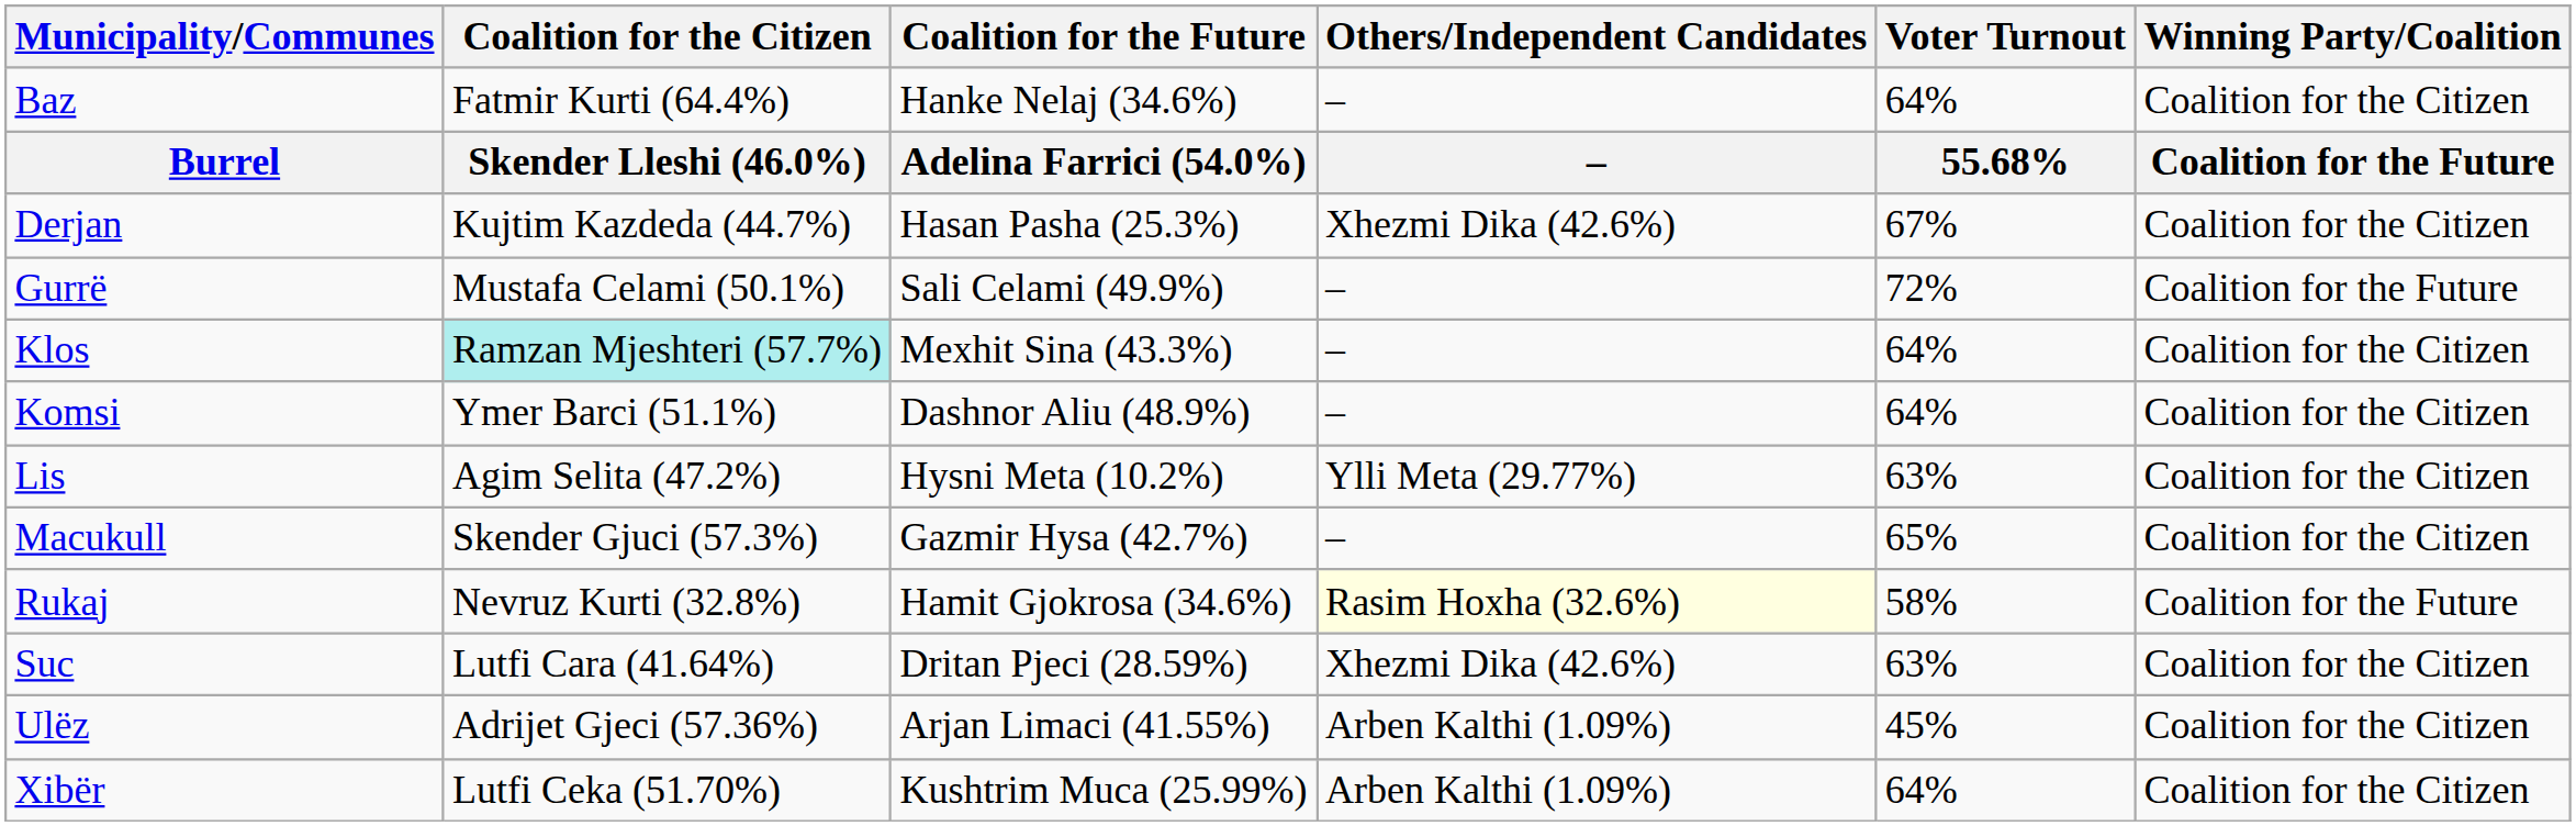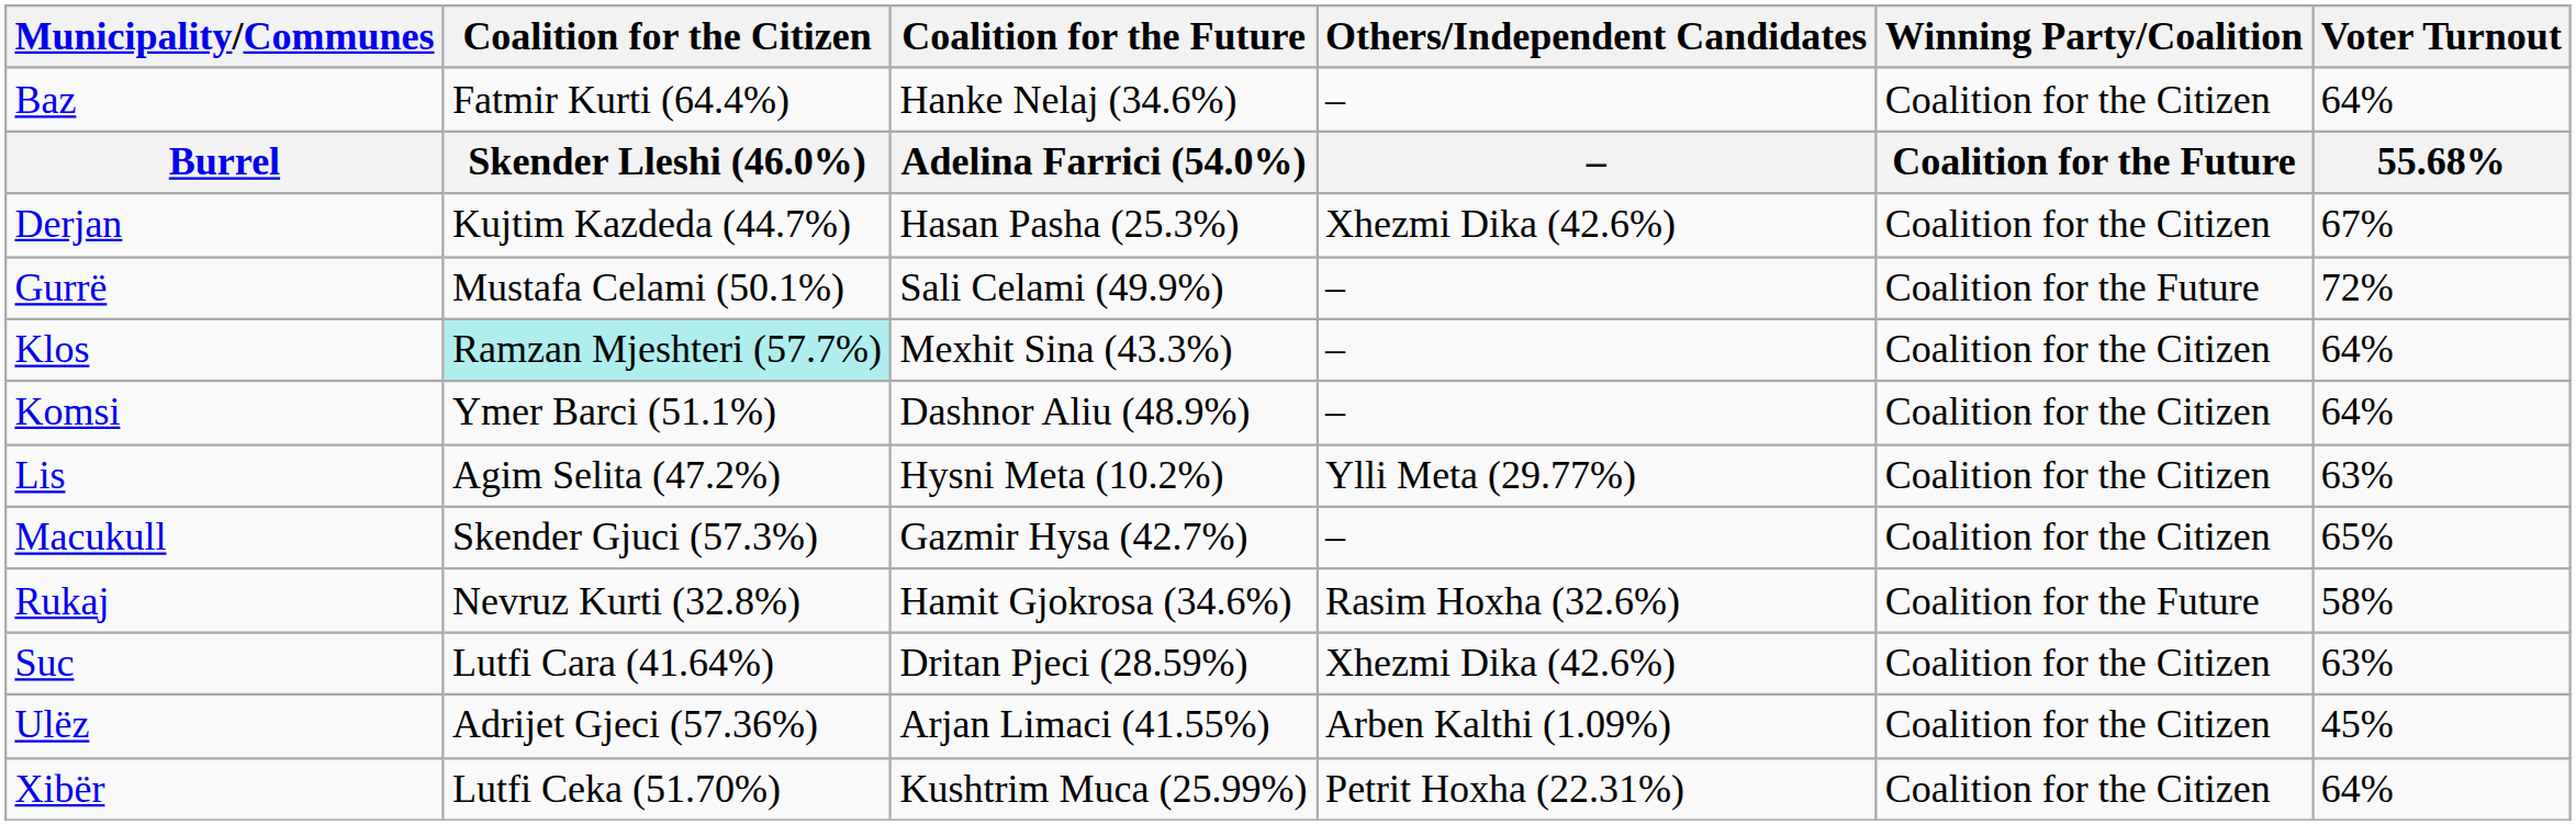 <table class="wikitable">
 <tr>
 <th><a href='#'>Municipality</a>/<a href='#'>Communes</a></th>
 <th>Coalition for the Citizen</th>
 <th>Coalition for the Future</th>
 <th>Others/Independent Candidates</th>
+<th>Winning Party/Coalition</th>
 <th>Voter Turnout</th>
-<th>Winning Party/Coalition</th>
 </tr>
 <tr>
 <td><a href='#'>Baz</a></td>
 <td>Fatmir Kurti (64.4%)</td>
 <td>Hanke Nelaj (34.6%)</td>
 <td>–</td>
+<td>Coalition for the Citizen</td>
 <td>64%</td>
-<td>Coalition for the Citizen</td>
 </tr>
 <tr>
 <th><a href='#'>Burrel</a></th>
 <th>Skender Lleshi (46.0%)</th>
 <th>Adelina Farrici (54.0%)</th>
 <th>–</th>
+<th>Coalition for the Future</th>
 <th>55.68%</th>
-<th>Coalition for the Future</th>
 </tr>
 <tr>
 <td><a href='#'>Derjan</a></td>
 <td>Kujtim Kazdeda (44.7%)</td>
 <td>Hasan Pasha (25.3%)</td>
 <td>Xhezmi Dika (42.6%)</td>
+<td>Coalition for the Citizen</td>
 <td>67%</td>
-<td>Coalition for the Citizen</td>
 </tr>
 <tr>
 <td><a href='#'>Gurrë</a></td>
 <td>Mustafa Celami (50.1%)</td>
 <td>Sali Celami (49.9%)</td>
 <td>–</td>
+<td>Coalition for the Future</td>
 <td>72%</td>
-<td>Coalition for the Future</td>
 </tr>
 <tr>
 <td><a href='#'>Klos</a></td>
 <td style="background: paleturquoise;">Ramzan Mjeshteri (57.7%)</td>
 <td>Mexhit Sina (43.3%)</td>
 <td>–</td>
+<td>Coalition for the Citizen</td>
 <td>64%</td>
-<td>Coalition for the Citizen</td>
 </tr>
 <tr>
 <td><a href='#'>Komsi</a></td>
 <td>Ymer Barci (51.1%)</td>
 <td>Dashnor Aliu (48.9%)</td>
 <td>–</td>
+<td>Coalition for the Citizen</td>
 <td>64%</td>
-<td>Coalition for the Citizen</td>
 </tr>
 <tr>
 <td><a href='#'>Lis</a></td>
 <td>Agim Selita (47.2%)</td>
 <td>Hysni Meta (10.2%)</td>
 <td>Ylli Meta (29.77%)</td>
+<td>Coalition for the Citizen</td>
 <td>63%</td>
-<td>Coalition for the Citizen</td>
 </tr>
 <tr>
 <td><a href='#'>Macukull</a></td>
 <td>Skender Gjuci (57.3%)</td>
 <td>Gazmir Hysa (42.7%)</td>
 <td>–</td>
+<td>Coalition for the Citizen</td>
 <td>65%</td>
-<td>Coalition for the Citizen</td>
 </tr>
 <tr>
 <td><a href='#'>Rukaj</a></td>
 <td>Nevruz Kurti (32.8%)</td>
 <td>Hamit Gjokrosa (34.6%)</td>
-<td style="background: lightyellow;">Rasim Hoxha (32.6%)</td>
+<td>Rasim Hoxha (32.6%)</td>
+<td>Coalition for the Future</td>
 <td>58%</td>
-<td>Coalition for the Future</td>
 </tr>
 <tr>
 <td><a href='#'>Suc</a></td>
 <td>Lutfi Cara (41.64%)</td>
 <td>Dritan Pjeci (28.59%)</td>
 <td>Xhezmi Dika (42.6%)</td>
+<td>Coalition for the Citizen</td>
 <td>63%</td>
-<td>Coalition for the Citizen</td>
 </tr>
 <tr>
 <td><a href='#'>Ulëz</a></td>
 <td>Adrijet Gjeci (57.36%)</td>
 <td>Arjan Limaci (41.55%)</td>
 <td>Arben Kalthi (1.09%)</td>
+<td>Coalition for the Citizen</td>
 <td>45%</td>
-<td>Coalition for the Citizen</td>
 </tr>
 <tr>
 <td><a href='#'>Xibër</a></td>
 <td>Lutfi Ceka (51.70%)</td>
 <td>Kushtrim Muca (25.99%)</td>
-<td>Arben Kalthi (1.09%)</td>
+<td>Petrit Hoxha (22.31%)</td>
+<td>Coalition for the Citizen</td>
 <td>64%</td>
-<td>Coalition for the Citizen</td>
 </tr>
 </table>
